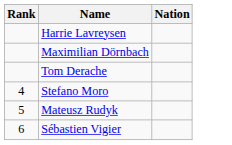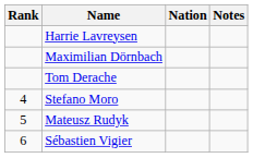 <table class="wikitable sortable" style="text-align:center">
 <tr>
 <th>Rank</th>
 <th>Name</th>
 <th>Nation</th>
+<th>Notes</th>
 </tr>
 <tr>
 <td></td>
 <td align=left><a href='#'>Harrie Lavreysen</a></td>
 <td align=left></td>
+<td></td>
 </tr>
 <tr>
 <td></td>
 <td align=left><a href='#'>Maximilian Dörnbach</a></td>
 <td align=left></td>
+<td></td>
 </tr>
 <tr>
 <td></td>
 <td align=left><a href='#'>Tom Derache</a></td>
 <td align=left></td>
+<td></td>
 </tr>
 <tr>
 <td>4</td>
 <td align=left><a href='#'>Stefano Moro</a></td>
 <td align=left></td>
+<td></td>
 </tr>
 <tr>
 <td>5</td>
 <td align=left><a href='#'>Mateusz Rudyk</a></td>
 <td align=left></td>
+<td></td>
 </tr>
 <tr>
 <td>6</td>
 <td align=left><a href='#'>Sébastien Vigier</a></td>
 <td align=left></td>
+<td></td>
 </tr>
 </table>
